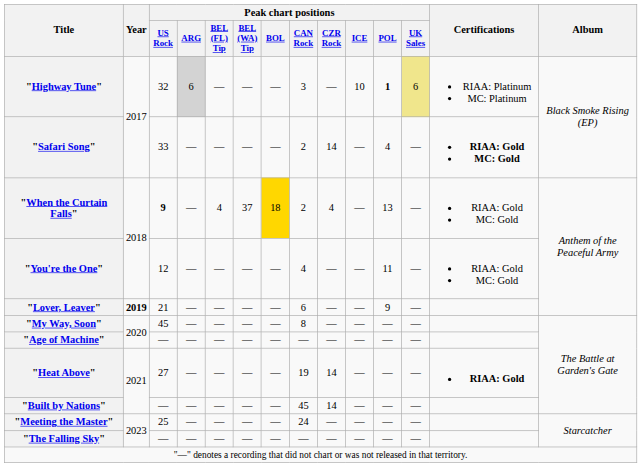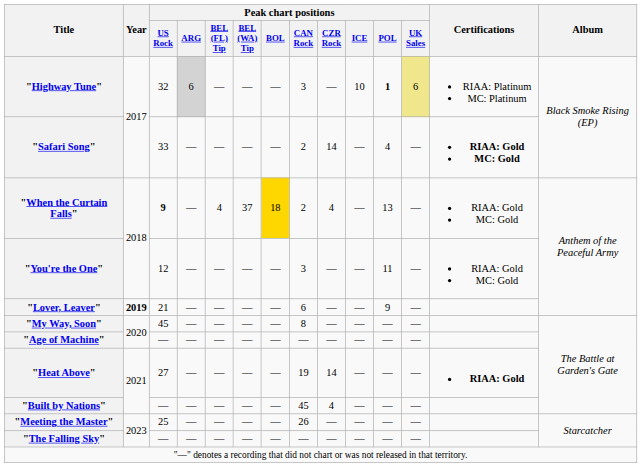 <table class="wikitable plainrowheaders" style="text-align:center;">
 <tr>
 <th scope="col" rowspan="2" style="width:11em;">Title</th>
 <th scope="col" rowspan="2" style="width:1em;">Year</th>
 <th scope="col" colspan="10">Peak chart positions</th>
 <th scope="col" rowspan="2" style="width:10em;">Certifications</th>
 <th scope="col" rowspan="2" style="width:9em;">Album</th>
 </tr>
 <tr>
 <th scope="col" style="width:2.7em;font-size:85%;"><a href='#'>US<br>Rock</a><br></th>
 <th scope="col" style="width:2.7em;font-size:85%;"><a href='#'>ARG</a><br></th>
 <th scope="col" style="width:2.7em;font-size:85%;"><a href='#'>BEL<br>(FL)<br>Tip</a><br></th>
 <th scope="col" style="width:2.7em;font-size:85%;"><a href='#'>BEL<br>(WA)<br>Tip</a><br></th>
 <th scope="col" style="width:2.7em;font-size:85%;"><a href='#'>BOL</a><br></th>
 <th scope="col" style="width:2.7em;font-size:85%;"><a href='#'>CAN<br>Rock</a><br></th>
 <th scope="col" style="width:2.7em;font-size:85%;"><a href='#'>CZR<br>Rock</a><br></th>
 <th scope="col" style="width:2.7em;font-size:85%;"><a href='#'>ICE</a><br></th>
 <th scope="col" style="width:2.7em;font-size:85%;"><a href='#'>POL</a><br></th>
 <th scope="col" style="width:2.7em;font-size:85%;"><a href='#'>UK<br>Sales</a><br></th>
 </tr>
 <tr>
 <th scope="row">"<a href='#'>Highway Tune</a>"</th>
 <td rowspan="2">2017</td>
 <td>32</td>
 <td style="background: lightgrey;">6</td>
 <td>—</td>
 <td>—</td>
 <td>—</td>
 <td>3</td>
 <td>—</td>
 <td>10</td>
 <td><strong>1</strong></td>
 <td style="background: khaki;">6</td>
 <td><br><ul><li>RIAA: Platinum</li><li>MC: Platinum</li></ul></td>
 <td rowspan="2"><em>Black Smoke Rising (EP)</em></td>
 </tr>
 <tr>
 <th scope="row">"<a href='#'>Safari Song</a>"</th>
 <td>33</td>
 <td>—</td>
 <td>—</td>
 <td>—</td>
 <td>—</td>
 <td>2</td>
 <td>14</td>
 <td>—</td>
 <td>4</td>
 <td>—</td>
 <td><strong><br><ul><li>RIAA: Gold</li><li>MC: Gold</li></ul></strong></td>
 </tr>
 <tr>
 <th scope="row">"<a href='#'>When the Curtain Falls</a>"</th>
 <td rowspan="2">2018</td>
 <td><strong>9</strong></td>
 <td>—</td>
 <td>4</td>
 <td>37</td>
 <td style="background: gold;">18</td>
 <td>2</td>
 <td>4</td>
 <td>—</td>
 <td>13</td>
 <td>—</td>
 <td><br><ul><li>RIAA: Gold</li><li>MC: Gold</li></ul></td>
 <td rowspan="3"><em>Anthem of the Peaceful Army</em></td>
 </tr>
 <tr>
 <th scope="row">"<a href='#'>You're the One</a>"</th>
 <td>12</td>
 <td>—</td>
 <td>—</td>
 <td>—</td>
 <td>—</td>
-<td>4</td>
+<td>3</td>
 <td>—</td>
 <td>—</td>
 <td>11</td>
 <td>—</td>
 <td><br><ul><li>RIAA: Gold</li><li>MC: Gold</li></ul></td>
 </tr>
 <tr>
 <th scope="row">"<a href='#'>Lover, Leaver</a>"</th>
 <td><strong>2019</strong></td>
 <td>21</td>
 <td>—</td>
 <td>—</td>
 <td>—</td>
 <td>—</td>
 <td>6</td>
 <td>—</td>
 <td>—</td>
 <td>9</td>
 <td>—</td>
 <td></td>
 </tr>
 <tr>
 <th scope="row">"<a href='#'>My Way, Soon</a>"</th>
 <td rowspan="2">2020</td>
 <td>45</td>
 <td>—</td>
 <td>—</td>
 <td>—</td>
 <td>—</td>
 <td>8</td>
 <td>—</td>
 <td>—</td>
 <td>—</td>
 <td>—</td>
 <td></td>
 <td rowspan="4"><em>The Battle at Garden's Gate</em></td>
 </tr>
 <tr>
 <th scope="row">"<a href='#'>Age of Machine</a>"</th>
 <td>—</td>
 <td>—</td>
 <td>—</td>
 <td>—</td>
 <td>—</td>
 <td>—</td>
 <td>—</td>
 <td>—</td>
 <td>—</td>
 <td>—</td>
 <td></td>
 </tr>
 <tr>
 <th scope="row">"<a href='#'>Heat Above</a>"</th>
 <td rowspan="2">2021</td>
 <td>27</td>
 <td>—</td>
 <td>—</td>
 <td>—</td>
 <td>—</td>
 <td>19</td>
 <td>14</td>
 <td>—</td>
 <td>—</td>
 <td>—</td>
 <td><strong><br><ul><li>RIAA: Gold</li></ul></strong></td>
 </tr>
 <tr>
 <th scope="row">"<a href='#'>Built by Nations</a>"</th>
 <td>—</td>
 <td>—</td>
 <td>—</td>
 <td>—</td>
 <td>—</td>
 <td>45</td>
-<td>14</td>
+<td>4</td>
 <td>—</td>
 <td>—</td>
 <td>—</td>
 <td></td>
 </tr>
 <tr>
 <th scope="row">"<a href='#'>Meeting the Master</a>"</th>
 <td rowspan="2">2023</td>
 <td>25</td>
 <td>—</td>
 <td>—</td>
 <td>—</td>
 <td>—</td>
-<td>24</td>
+<td>26</td>
 <td>—</td>
 <td>—</td>
 <td>—</td>
 <td>—</td>
 <td></td>
 <td rowspan="2"><em>Starcatcher</em></td>
 </tr>
 <tr>
 <th scope="row">"<a href='#'>The Falling Sky</a>"</th>
 <td>—</td>
 <td>—</td>
 <td>—</td>
 <td>—</td>
 <td>—</td>
 <td>—</td>
 <td>—</td>
 <td>—</td>
 <td>—</td>
 <td>—</td>
 <td></td>
 </tr>
 <tr>
 <td colspan="14" style="font-size:90%">"—" denotes a recording that did not chart or was not released in that territory.</td>
 </tr>
 </table>
